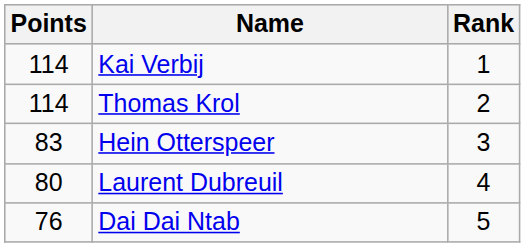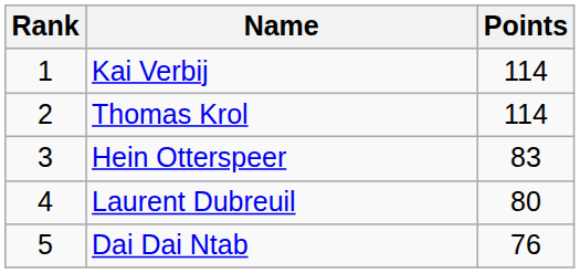 <table class="wikitable" border="1" style="text-align:center">
 <tr>
+<th width=30>Rank</th>
+<th width=220>Name</th>
 <th width=25>Points</th>
-<th width=220>Name</th>
-<th width=30>Rank</th>
 </tr>
 <tr>
+<td>1</td>
+<td align="left"> <a href='#'>Kai Verbij</a></td>
 <td>114</td>
-<td align="left"> <a href='#'>Kai Verbij</a></td>
-<td>1</td>
 </tr>
 <tr>
+<td>2</td>
+<td align="left"> <a href='#'>Thomas Krol</a></td>
 <td>114</td>
-<td align="left"> <a href='#'>Thomas Krol</a></td>
-<td>2</td>
 </tr>
 <tr>
+<td>3</td>
+<td align="left"> <a href='#'>Hein Otterspeer</a></td>
 <td>83</td>
-<td align="left"> <a href='#'>Hein Otterspeer</a></td>
-<td>3</td>
 </tr>
 <tr>
+<td>4</td>
+<td align="left"> <a href='#'>Laurent Dubreuil</a></td>
 <td>80</td>
-<td align="left"> <a href='#'>Laurent Dubreuil</a></td>
-<td>4</td>
 </tr>
 <tr>
+<td>5</td>
+<td align="left"> <a href='#'>Dai Dai Ntab</a></td>
 <td>76</td>
-<td align="left"> <a href='#'>Dai Dai Ntab</a></td>
-<td>5</td>
 </tr>
 </table>
